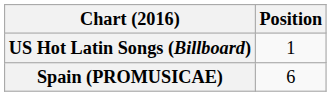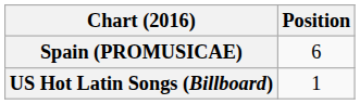 <table class="wikitable plainrowheaders" style="text-align:center">
 <tr>
 <th scope="col">Chart (2016)</th>
 <th scope="col">Position</th>
 </tr>
 <tr>
+<th scope="row">Spain (PROMUSICAE)</th>
+<td>6</td>
+</tr>
+<tr>
 <th scope="row">US Hot Latin Songs (<em>Billboard</em>)</th>
 <td>1</td>
 </tr>
-<tr>
-<th scope="row">Spain (PROMUSICAE)</th>
-<td>6</td>
-</tr>
 </table>
